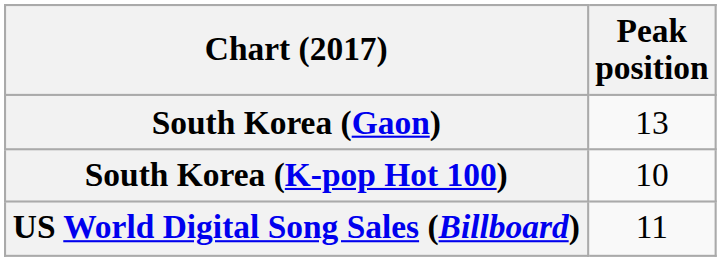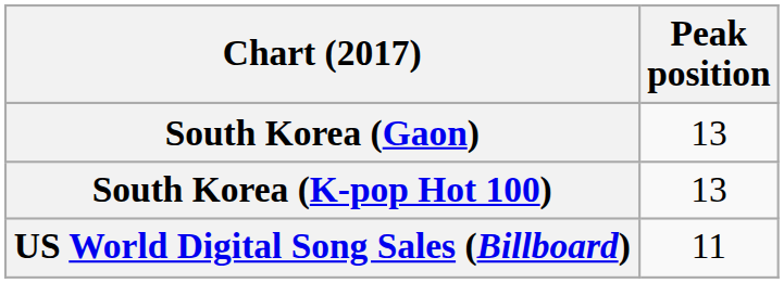 <table class="wikitable sortable plainrowheaders" style="text-align:center;">
 <tr>
 <th>Chart (2017)</th>
 <th>Peak<br>position</th>
 </tr>
 <tr>
 <th scope="row">South Korea (<a href='#'>Gaon</a>)</th>
 <td>13</td>
 </tr>
 <tr>
 <th scope="row">South Korea (<a href='#'>K-pop Hot 100</a>)</th>
-<td>10</td>
+<td>13</td>
 </tr>
 <tr>
 <th scope="row">US <a href='#'>World Digital Song Sales</a> (<em><a href='#'>Billboard</a></em>)</th>
 <td>11</td>
 </tr>
 </table>
